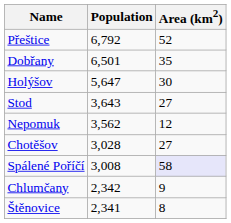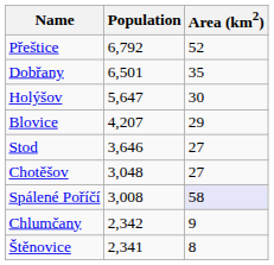 <table class="wikitable sortable">
 <tr>
 <th>Name</th>
 <th>Population</th>
 <th>Area (km<sup>2</sup>)</th>
 </tr>
 <tr>
 <td><a href='#'>Přeštice</a></td>
 <td>6,792</td>
 <td>52</td>
 </tr>
 <tr>
 <td><a href='#'>Dobřany</a></td>
 <td>6,501</td>
 <td>35</td>
 </tr>
 <tr>
 <td><a href='#'>Holýšov</a></td>
 <td>5,647</td>
 <td>30</td>
 </tr>
 <tr>
+<td><a href='#'>Blovice</a></td>
+<td>4,207</td>
+<td>29</td>
+</tr>
+<tr>
 <td><a href='#'>Stod</a></td>
-<td>3,643</td>
+<td>3,646</td>
 <td>27</td>
 </tr>
 <tr>
-<td><a href='#'>Nepomuk</a></td>
-<td>3,562</td>
-<td>12</td>
-</tr>
-<tr>
 <td><a href='#'>Chotěšov</a></td>
-<td>3,028</td>
+<td>3,048</td>
 <td>27</td>
 </tr>
 <tr>
 <td><a href='#'>Spálené Poříčí</a></td>
 <td>3,008</td>
 <td style="background: lavender;">58</td>
 </tr>
 <tr>
 <td><a href='#'>Chlumčany</a></td>
 <td>2,342</td>
 <td>9</td>
 </tr>
 <tr>
 <td><a href='#'>Štěnovice</a></td>
 <td>2,341</td>
 <td>8</td>
 </tr>
 </table>
